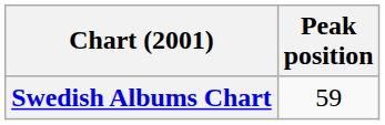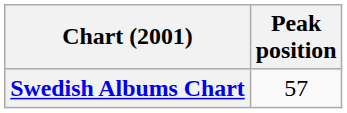 <table class="wikitable sortable plainrowheaders" style="text-align:center">
 <tr>
 <th scope="col">Chart (2001)</th>
 <th scope="col">Peak<br>position</th>
 </tr>
 <tr>
 <th scope="row"><a href='#'>Swedish Albums Chart</a></th>
-<td>59</td>
+<td>57</td>
 </tr>
 </table>
